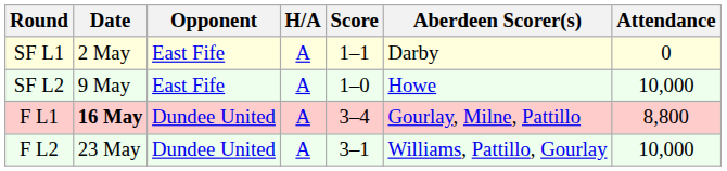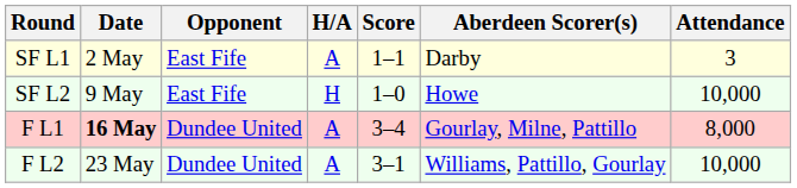 <table class="wikitable" style="text-align:center">
 <tr>
 <th>Round</th>
 <th>Date</th>
 <th>Opponent</th>
 <th>H/A</th>
 <th>Score</th>
 <th>Aberdeen Scorer(s)</th>
 <th>Attendance</th>
 </tr>
 <tr bgcolor=#FFFFDD>
 <td>SF L1</td>
 <td align=left>2 May</td>
 <td align=left><a href='#'>East Fife</a></td>
 <td><a href='#'>A</a></td>
 <td>1–1</td>
 <td align=left>Darby</td>
-<td>0</td>
+<td>3</td>
 </tr>
 <tr bgcolor=#EEFFEE>
 <td>SF L2</td>
 <td align=left>9 May</td>
 <td align=left><a href='#'>East Fife</a></td>
-<td><a href='#'>A</a></td>
+<td><a href='#'>H</a></td>
 <td>1–0</td>
 <td align=left><a href='#'>Howe</a></td>
 <td>10,000</td>
 </tr>
 <tr bgcolor=#FFCCCC>
 <td>F L1</td>
 <td align=left><strong>16 May</strong></td>
 <td align=left><a href='#'>Dundee United</a></td>
 <td><a href='#'>A</a></td>
 <td>3–4</td>
 <td align=left><a href='#'>Gourlay</a>, <a href='#'>Milne</a>, <a href='#'>Pattillo</a></td>
-<td>8,800</td>
+<td>8,000</td>
 </tr>
 <tr bgcolor=#EEFFEE>
 <td>F L2</td>
 <td align=left>23 May</td>
 <td align=left><a href='#'>Dundee United</a></td>
 <td><a href='#'>A</a></td>
 <td>3–1</td>
 <td align=left><a href='#'>Williams</a>, <a href='#'>Pattillo</a>, <a href='#'>Gourlay</a></td>
 <td>10,000</td>
 </tr>
 </table>
